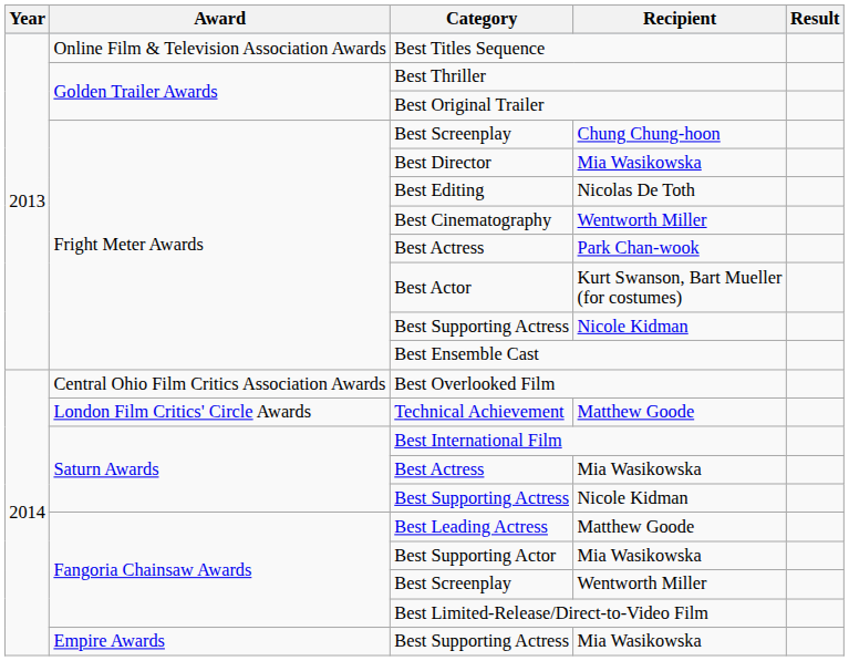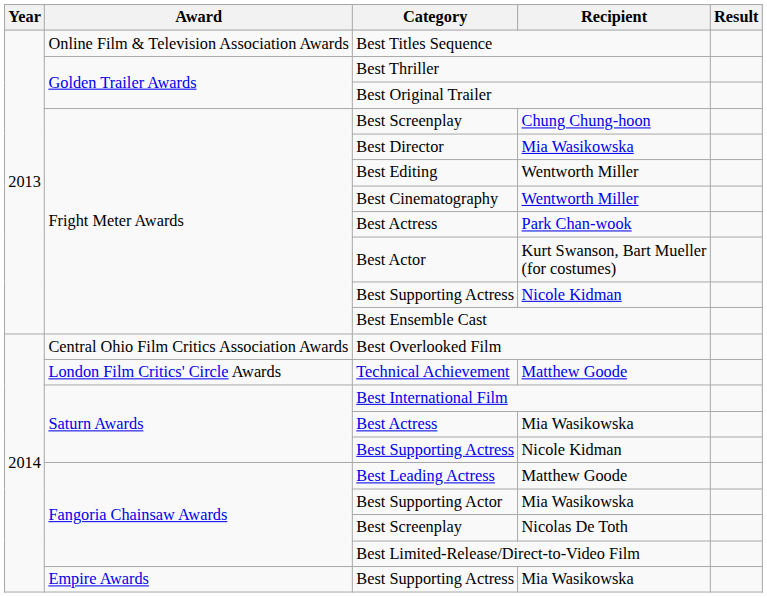 <table class="wikitable sortable plainrowheaders">
 <tr style="background:#b0c4de; text-align:center;">
 <th>Year</th>
 <th>Award</th>
 <th>Category</th>
 <th>Recipient</th>
 <th>Result</th>
 </tr>
 <tr>
 <td rowspan=11>2013</td>
 <td>Online Film & Television Association Awards</td>
 <td colspan=2>Best Titles Sequence</td>
 <td></td>
 </tr>
 <tr>
 <td rowspan=2><a href='#'>Golden Trailer Awards</a></td>
 <td colspan=2>Best Thriller</td>
 <td></td>
 </tr>
 <tr>
 <td colspan=2>Best Original Trailer</td>
 <td></td>
 </tr>
 <tr>
 <td rowspan=8>Fright Meter Awards</td>
 <td>Best Screenplay</td>
 <td><a href='#'>Chung Chung-hoon</a></td>
 <td></td>
 </tr>
 <tr>
 <td>Best Director</td>
 <td><a href='#'>Mia Wasikowska</a></td>
 <td></td>
 </tr>
 <tr>
 <td>Best Editing</td>
-<td>Nicolas De Toth</td>
+<td>Wentworth Miller</td>
 <td></td>
 </tr>
 <tr>
 <td>Best Cinematography</td>
 <td><a href='#'>Wentworth Miller</a></td>
 <td></td>
 </tr>
 <tr>
 <td>Best Actress</td>
 <td><a href='#'>Park Chan-wook</a></td>
 <td></td>
 </tr>
 <tr>
 <td>Best Actor</td>
 <td>Kurt Swanson, Bart Mueller <br>(for costumes)</td>
 <td></td>
 </tr>
 <tr>
 <td>Best Supporting Actress</td>
 <td><a href='#'>Nicole Kidman</a></td>
 <td></td>
 </tr>
 <tr>
 <td colspan=2>Best Ensemble Cast</td>
 <td></td>
 </tr>
 <tr>
 <td rowspan=10>2014</td>
 <td>Central Ohio Film Critics Association Awards</td>
 <td colspan=2>Best Overlooked Film</td>
 <td></td>
 </tr>
 <tr>
 <td><a href='#'>London Film Critics' Circle</a> Awards</td>
 <td><a href='#'>Technical Achievement</a></td>
 <td><a href='#'>Matthew Goode</a></td>
 <td></td>
 </tr>
 <tr>
 <td rowspan=3><a href='#'>Saturn Awards</a></td>
 <td colspan=2><a href='#'>Best International Film</a></td>
 <td></td>
 </tr>
 <tr>
 <td><a href='#'>Best Actress</a></td>
 <td>Mia Wasikowska</td>
 <td></td>
 </tr>
 <tr>
 <td><a href='#'>Best Supporting Actress</a></td>
 <td>Nicole Kidman</td>
 <td></td>
 </tr>
 <tr>
 <td rowspan=4><a href='#'>Fangoria Chainsaw Awards</a></td>
 <td><a href='#'>Best Leading Actress</a></td>
 <td>Matthew Goode</td>
 <td></td>
 </tr>
 <tr>
 <td>Best Supporting Actor</td>
 <td>Mia Wasikowska</td>
 <td></td>
 </tr>
 <tr>
 <td>Best Screenplay</td>
-<td>Wentworth Miller</td>
+<td>Nicolas De Toth</td>
 <td></td>
 </tr>
 <tr>
 <td colspan=2>Best Limited-Release/Direct-to-Video Film</td>
 <td></td>
 </tr>
 <tr>
 <td><a href='#'>Empire Awards</a></td>
 <td>Best Supporting Actress</td>
 <td>Mia Wasikowska</td>
 <td></td>
 </tr>
 </table>
